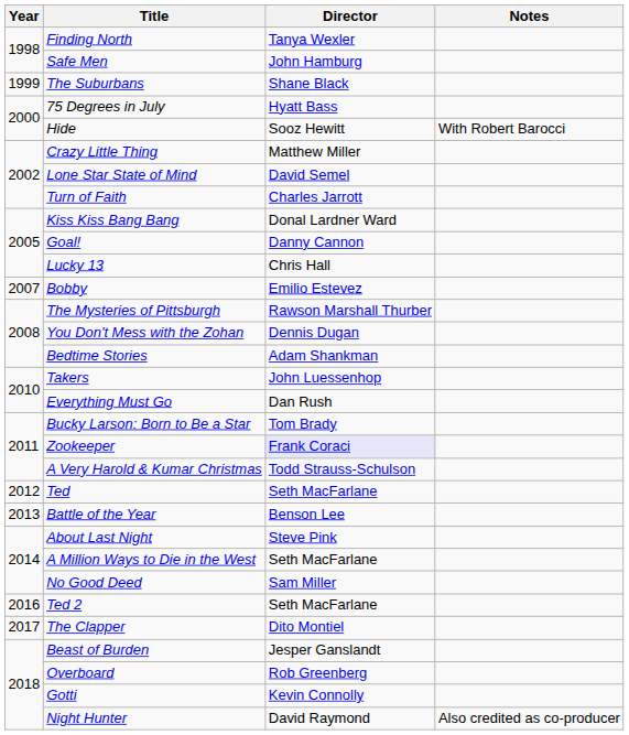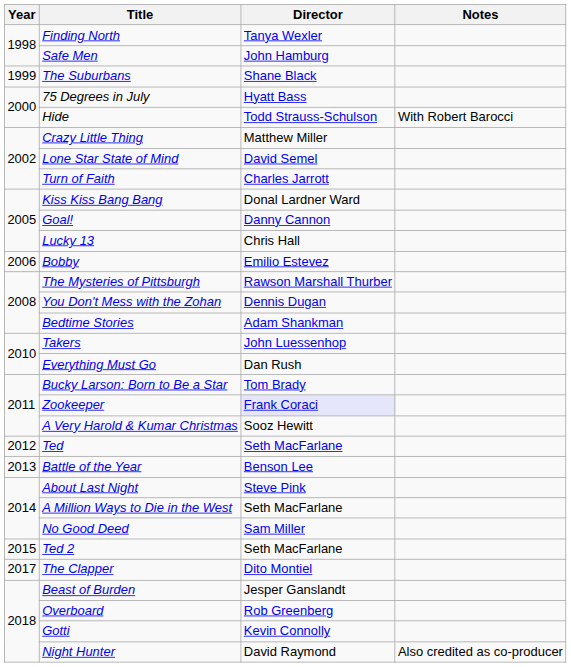 <table class="wikitable">
 <tr>
 <th>Year</th>
 <th>Title</th>
 <th>Director</th>
 <th>Notes</th>
 </tr>
 <tr>
 <td rowspan=2>1998</td>
 <td><em><a href='#'>Finding North</a></em></td>
 <td><a href='#'>Tanya Wexler</a></td>
 <td></td>
 </tr>
 <tr>
 <td><em><a href='#'>Safe Men</a></em></td>
 <td><a href='#'>John Hamburg</a></td>
 <td></td>
 </tr>
 <tr>
 <td>1999</td>
 <td><em><a href='#'>The Suburbans</a></em></td>
 <td><a href='#'>Shane Black</a></td>
 <td></td>
 </tr>
 <tr>
 <td rowspan=2>2000</td>
 <td><em>75 Degrees in July</em></td>
 <td><a href='#'>Hyatt Bass</a></td>
 <td></td>
 </tr>
 <tr>
 <td><em>Hide</em></td>
-<td>Sooz Hewitt</td>
+<td><a href='#'>Todd Strauss-Schulson</a></td>
 <td>With Robert Barocci</td>
 </tr>
 <tr>
 <td rowspan=3>2002</td>
 <td><em><a href='#'>Crazy Little Thing</a></em></td>
 <td>Matthew Miller</td>
 <td></td>
 </tr>
 <tr>
 <td><em><a href='#'>Lone Star State of Mind</a></em></td>
 <td><a href='#'>David Semel</a></td>
 <td></td>
 </tr>
 <tr>
 <td><em><a href='#'>Turn of Faith</a></em></td>
 <td><a href='#'>Charles Jarrott</a></td>
 <td></td>
 </tr>
 <tr>
 <td rowspan=3>2005</td>
 <td><em><a href='#'>Kiss Kiss Bang Bang</a></em></td>
 <td>Donal Lardner Ward</td>
 <td></td>
 </tr>
 <tr>
 <td><em><a href='#'>Goal!</a></em></td>
 <td><a href='#'>Danny Cannon</a></td>
 <td></td>
 </tr>
 <tr>
 <td><em><a href='#'>Lucky 13</a></em></td>
 <td>Chris Hall</td>
 <td></td>
 </tr>
 <tr>
-<td>2007</td>
+<td>2006</td>
 <td><em><a href='#'>Bobby</a></em></td>
 <td><a href='#'>Emilio Estevez</a></td>
 <td></td>
 </tr>
 <tr>
 <td rowspan=3>2008</td>
 <td><em><a href='#'>The Mysteries of Pittsburgh</a></em></td>
 <td><a href='#'>Rawson Marshall Thurber</a></td>
 <td></td>
 </tr>
 <tr>
 <td><em><a href='#'>You Don't Mess with the Zohan</a></em></td>
 <td><a href='#'>Dennis Dugan</a></td>
 <td></td>
 </tr>
 <tr>
 <td><em><a href='#'>Bedtime Stories</a></em></td>
 <td><a href='#'>Adam Shankman</a></td>
 <td></td>
 </tr>
 <tr>
 <td rowspan=2>2010</td>
 <td><em><a href='#'>Takers</a></em></td>
 <td><a href='#'>John Luessenhop</a></td>
 <td></td>
 </tr>
 <tr>
 <td><em><a href='#'>Everything Must Go</a></em></td>
 <td>Dan Rush</td>
 <td></td>
 </tr>
 <tr>
 <td rowspan=3>2011</td>
 <td><em><a href='#'>Bucky Larson: Born to Be a Star</a></em></td>
 <td><a href='#'>Tom Brady</a></td>
 <td></td>
 </tr>
 <tr>
 <td><em><a href='#'>Zookeeper</a></em></td>
 <td style="background: lavender;"><a href='#'>Frank Coraci</a></td>
 <td></td>
 </tr>
 <tr>
 <td><em><a href='#'>A Very Harold & Kumar Christmas</a></em></td>
-<td><a href='#'>Todd Strauss-Schulson</a></td>
+<td>Sooz Hewitt</td>
 <td></td>
 </tr>
 <tr>
 <td>2012</td>
 <td><em><a href='#'>Ted</a></em></td>
 <td><a href='#'>Seth MacFarlane</a></td>
 <td></td>
 </tr>
 <tr>
 <td>2013</td>
 <td><em><a href='#'>Battle of the Year</a></em></td>
 <td><a href='#'>Benson Lee</a></td>
 <td></td>
 </tr>
 <tr>
 <td rowspan=3>2014</td>
 <td><em><a href='#'>About Last Night</a></em></td>
 <td><a href='#'>Steve Pink</a></td>
 <td></td>
 </tr>
 <tr>
 <td><em><a href='#'>A Million Ways to Die in the West</a></em></td>
 <td>Seth MacFarlane</td>
 <td></td>
 </tr>
 <tr>
 <td><em><a href='#'>No Good Deed</a></em></td>
 <td><a href='#'>Sam Miller</a></td>
 <td></td>
 </tr>
 <tr>
-<td>2016</td>
+<td>2015</td>
 <td><em><a href='#'>Ted 2</a></em></td>
 <td>Seth MacFarlane</td>
 <td></td>
 </tr>
 <tr>
 <td>2017</td>
 <td><em><a href='#'>The Clapper</a></em></td>
 <td><a href='#'>Dito Montiel</a></td>
 <td></td>
 </tr>
 <tr>
 <td rowspan=4>2018</td>
 <td><em><a href='#'>Beast of Burden</a></em></td>
 <td>Jesper Ganslandt</td>
 <td></td>
 </tr>
 <tr>
 <td><em><a href='#'>Overboard</a></em></td>
 <td><a href='#'>Rob Greenberg</a></td>
 <td></td>
 </tr>
 <tr>
 <td><em><a href='#'>Gotti</a></em></td>
 <td><a href='#'>Kevin Connolly</a></td>
 <td></td>
 </tr>
 <tr>
 <td><em><a href='#'>Night Hunter</a></em></td>
 <td>David Raymond</td>
 <td>Also credited as co-producer</td>
 </tr>
 </table>
